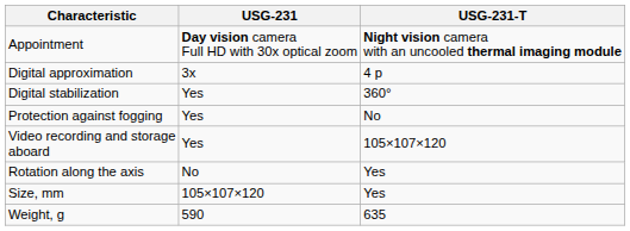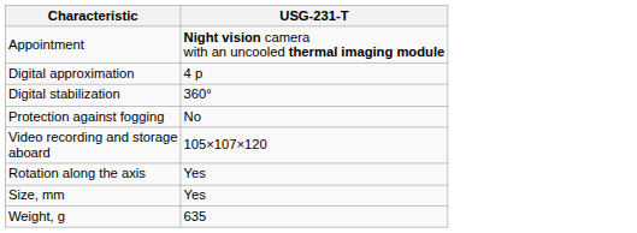 <table class="wikitable">
 <tr>
 <th>Characteristic</th>
-<th><strong>USG-231</strong></th>
 <th><strong>USG-231-T</strong></th>
 </tr>
 <tr>
 <td>Appointment</td>
-<td><strong>Day vision</strong> camera<br>Full HD with 30x optical zoom</td>
 <td><strong>Night vision</strong> camera<br>with an uncooled <strong>thermal imaging module</strong></td>
 </tr>
 <tr>
 <td>Digital approximation</td>
-<td>3x</td>
 <td>4 p</td>
 </tr>
 <tr>
 <td>Digital stabilization</td>
-<td>Yes</td>
 <td>360°</td>
 </tr>
 <tr>
 <td>Protection against fogging</td>
-<td>Yes</td>
 <td>No</td>
 </tr>
 <tr>
 <td>Video recording and storage<br>aboard</td>
-<td>Yes</td>
 <td>105×107×120</td>
 </tr>
 <tr>
 <td>Rotation along the axis</td>
-<td>No</td>
 <td>Yes</td>
 </tr>
 <tr>
 <td>Size, mm</td>
-<td>105×107×120</td>
 <td>Yes</td>
 </tr>
 <tr>
 <td>Weight, g</td>
-<td>590</td>
 <td>635</td>
 </tr>
 </table>
